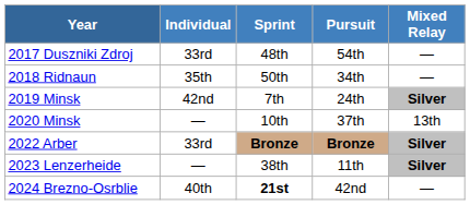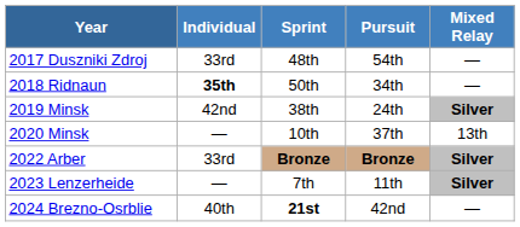 <table class="wikitable" style="font-size:95%; text-align:center; border:grey solid 1px; border-collapse:collapse; background:#ffffff;">
 <tr>
 <th style="background-color:#369; color:white;    width:160px;">Year</th>
 <th style="background-color:#4180be; color:white; width:75px;">Individual</th>
 <th style="background-color:#4180be; color:white; width:75px;">Sprint</th>
 <th style="background-color:#4180be; color:white; width:75px;">Pursuit</th>
 <th style="background-color:#4180be; color:white; width:75px;">Mixed Relay</th>
 </tr>
 <tr>
 <td align=left> <a href='#'>2017 Duszniki Zdroj</a></td>
 <td>33rd</td>
 <td>48th</td>
 <td>54th</td>
 <td>—</td>
 </tr>
 <tr>
 <td align=left> <a href='#'>2018 Ridnaun</a></td>
-<td>35th</td>
+<td><strong>35th</strong></td>
 <td>50th</td>
 <td>34th</td>
 <td>—</td>
 </tr>
 <tr>
 <td align=left> <a href='#'>2019 Minsk</a></td>
 <td>42nd</td>
-<td>7th</td>
+<td>38th</td>
 <td>24th</td>
 <td style="background:silver"><strong>Silver</strong></td>
 </tr>
 <tr>
 <td align=left> <a href='#'>2020 Minsk</a></td>
 <td>—</td>
 <td>10th</td>
 <td>37th</td>
 <td>13th</td>
 </tr>
 <tr>
 <td align=left> <a href='#'>2022 Arber</a></td>
 <td>33rd</td>
 <td style="background:#cfaa88;"><strong>Bronze</strong></td>
 <td style="background:#cfaa88;"><strong>Bronze</strong></td>
 <td style="background:silver"><strong>Silver</strong></td>
 </tr>
 <tr>
 <td align=left> <a href='#'>2023 Lenzerheide</a></td>
 <td>—</td>
-<td>38th</td>
+<td>7th</td>
 <td>11th</td>
 <td style="background:silver"><strong>Silver</strong></td>
 </tr>
 <tr>
 <td align=left> <a href='#'>2024 Brezno-Osrblie</a></td>
 <td>40th</td>
 <td><strong>21st</strong></td>
 <td>42nd</td>
 <td>—</td>
 </tr>
 </table>
